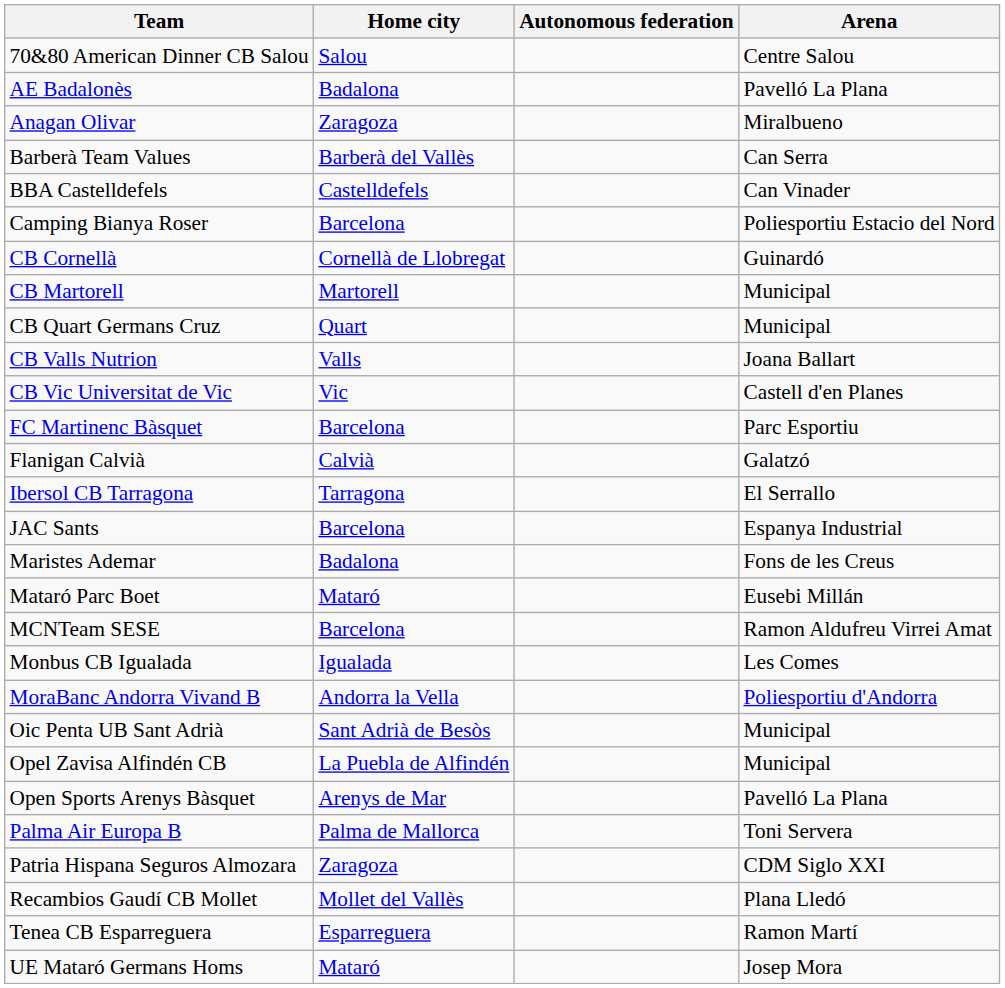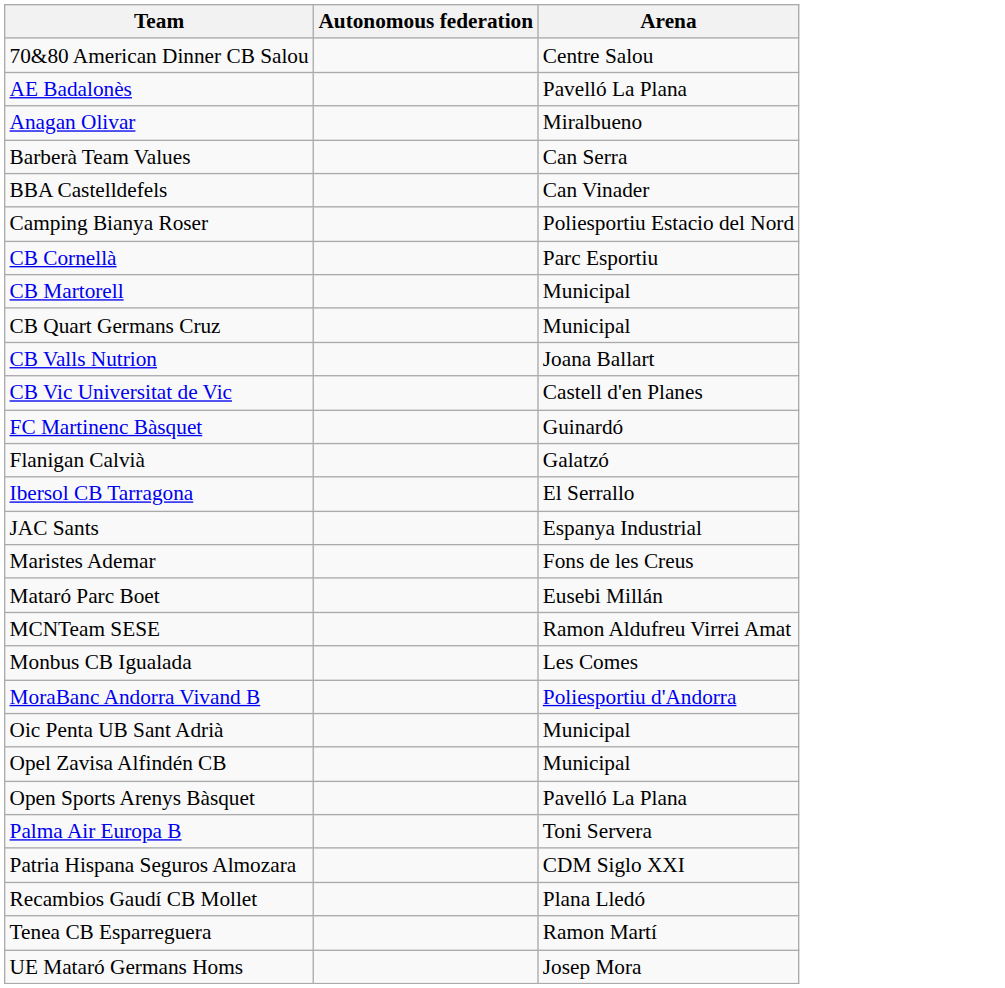 <table class="wikitable sortable">
 <tr>
 <th>Team</th>
-<th>Home city</th>
 <th>Autonomous federation</th>
 <th>Arena</th>
 </tr>
 <tr>
 <td>70&80 American Dinner CB Salou</td>
-<td><a href='#'>Salou</a></td>
 <td></td>
 <td>Centre Salou</td>
 </tr>
 <tr>
 <td><a href='#'>AE Badalonès</a></td>
-<td><a href='#'>Badalona</a></td>
 <td></td>
 <td>Pavelló La Plana</td>
 </tr>
 <tr>
 <td><a href='#'>Anagan Olivar</a></td>
-<td><a href='#'>Zaragoza</a></td>
 <td></td>
 <td>Miralbueno</td>
 </tr>
 <tr>
 <td>Barberà Team Values</td>
-<td><a href='#'>Barberà del Vallès</a></td>
 <td></td>
 <td>Can Serra</td>
 </tr>
 <tr>
 <td>BBA Castelldefels</td>
-<td><a href='#'>Castelldefels</a></td>
 <td></td>
 <td>Can Vinader</td>
 </tr>
 <tr>
 <td>Camping Bianya Roser</td>
-<td><a href='#'>Barcelona</a></td>
 <td></td>
 <td>Poliesportiu Estacio del Nord</td>
 </tr>
 <tr>
 <td><a href='#'>CB Cornellà</a></td>
-<td><a href='#'>Cornellà de Llobregat</a></td>
 <td></td>
-<td>Guinardó</td>
+<td>Parc Esportiu</td>
 </tr>
 <tr>
 <td><a href='#'>CB Martorell</a></td>
-<td><a href='#'>Martorell</a></td>
 <td></td>
 <td>Municipal</td>
 </tr>
 <tr>
 <td>CB Quart Germans Cruz</td>
-<td><a href='#'>Quart</a></td>
 <td></td>
 <td>Municipal</td>
 </tr>
 <tr>
 <td><a href='#'>CB Valls Nutrion</a></td>
-<td><a href='#'>Valls</a></td>
 <td></td>
 <td>Joana Ballart</td>
 </tr>
 <tr>
 <td><a href='#'>CB Vic Universitat de Vic</a></td>
-<td><a href='#'>Vic</a></td>
 <td></td>
 <td>Castell d'en Planes</td>
 </tr>
 <tr>
 <td><a href='#'>FC Martinenc Bàsquet</a></td>
-<td><a href='#'>Barcelona</a></td>
 <td></td>
-<td>Parc Esportiu</td>
+<td>Guinardó</td>
 </tr>
 <tr>
 <td>Flanigan Calvià</td>
-<td><a href='#'>Calvià</a></td>
 <td></td>
 <td>Galatzó</td>
 </tr>
 <tr>
 <td><a href='#'>Ibersol CB Tarragona</a></td>
-<td><a href='#'>Tarragona</a></td>
 <td></td>
 <td>El Serrallo</td>
 </tr>
 <tr>
 <td>JAC Sants</td>
-<td><a href='#'>Barcelona</a></td>
 <td></td>
 <td>Espanya Industrial</td>
 </tr>
 <tr>
 <td>Maristes Ademar</td>
-<td><a href='#'>Badalona</a></td>
 <td></td>
 <td>Fons de les Creus</td>
 </tr>
 <tr>
 <td>Mataró Parc Boet</td>
-<td><a href='#'>Mataró</a></td>
 <td></td>
 <td>Eusebi Millán</td>
 </tr>
 <tr>
 <td>MCNTeam SESE</td>
-<td><a href='#'>Barcelona</a></td>
 <td></td>
 <td>Ramon Aldufreu Virrei Amat</td>
 </tr>
 <tr>
 <td>Monbus CB Igualada</td>
-<td><a href='#'>Igualada</a></td>
 <td></td>
 <td>Les Comes</td>
 </tr>
 <tr>
 <td><a href='#'>MoraBanc Andorra Vivand B</a></td>
-<td><a href='#'>Andorra la Vella</a></td>
 <td></td>
 <td><a href='#'>Poliesportiu d'Andorra</a></td>
 </tr>
 <tr>
 <td>Oic Penta UB Sant Adrià</td>
-<td><a href='#'>Sant Adrià de Besòs</a></td>
 <td></td>
 <td>Municipal</td>
 </tr>
 <tr>
 <td>Opel Zavisa Alfindén CB</td>
-<td><a href='#'>La Puebla de Alfindén</a></td>
 <td></td>
 <td>Municipal</td>
 </tr>
 <tr>
 <td>Open Sports Arenys Bàsquet</td>
-<td><a href='#'>Arenys de Mar</a></td>
 <td></td>
 <td>Pavelló La Plana</td>
 </tr>
 <tr>
 <td><a href='#'>Palma Air Europa B</a></td>
-<td><a href='#'>Palma de Mallorca</a></td>
 <td></td>
 <td>Toni Servera</td>
 </tr>
 <tr>
 <td>Patria Hispana Seguros Almozara</td>
-<td><a href='#'>Zaragoza</a></td>
 <td></td>
 <td>CDM Siglo XXI</td>
 </tr>
 <tr>
 <td>Recambios Gaudí CB Mollet</td>
-<td><a href='#'>Mollet del Vallès</a></td>
 <td></td>
 <td>Plana Lledó</td>
 </tr>
 <tr>
 <td>Tenea CB Esparreguera</td>
-<td><a href='#'>Esparreguera</a></td>
 <td></td>
 <td>Ramon Martí</td>
 </tr>
 <tr>
 <td>UE Mataró Germans Homs</td>
-<td><a href='#'>Mataró</a></td>
 <td></td>
 <td>Josep Mora</td>
 </tr>
 </table>
